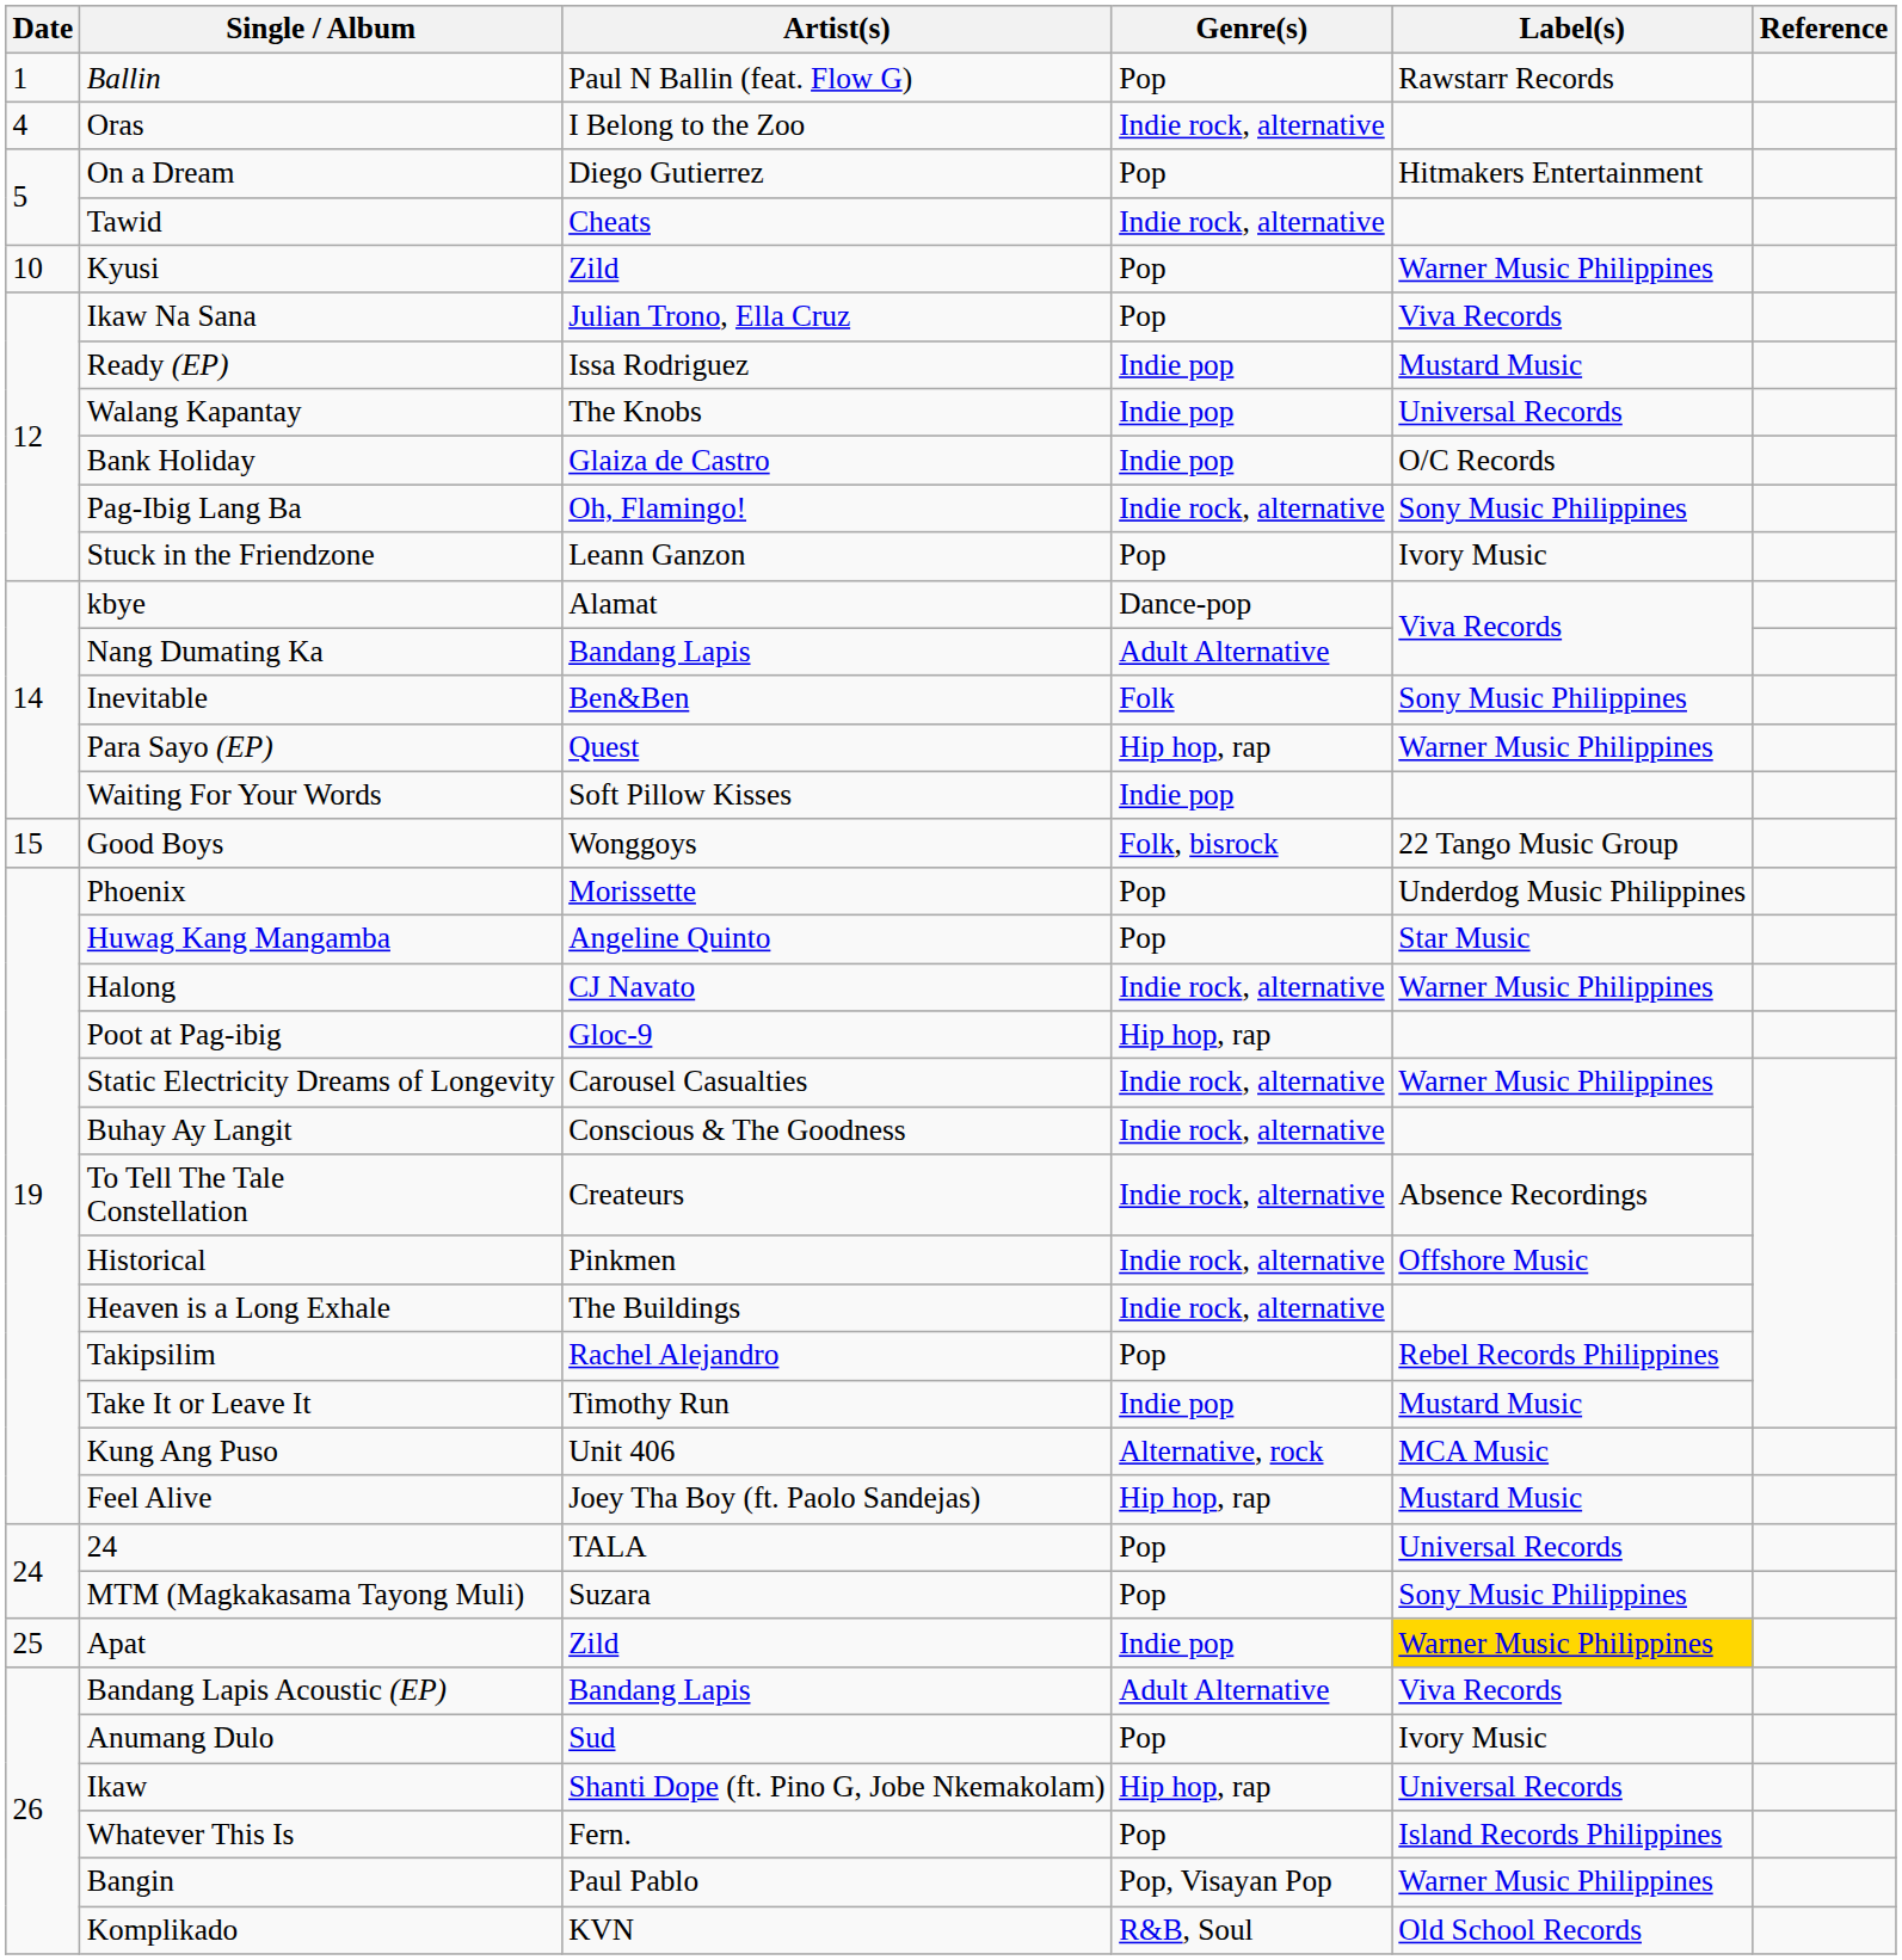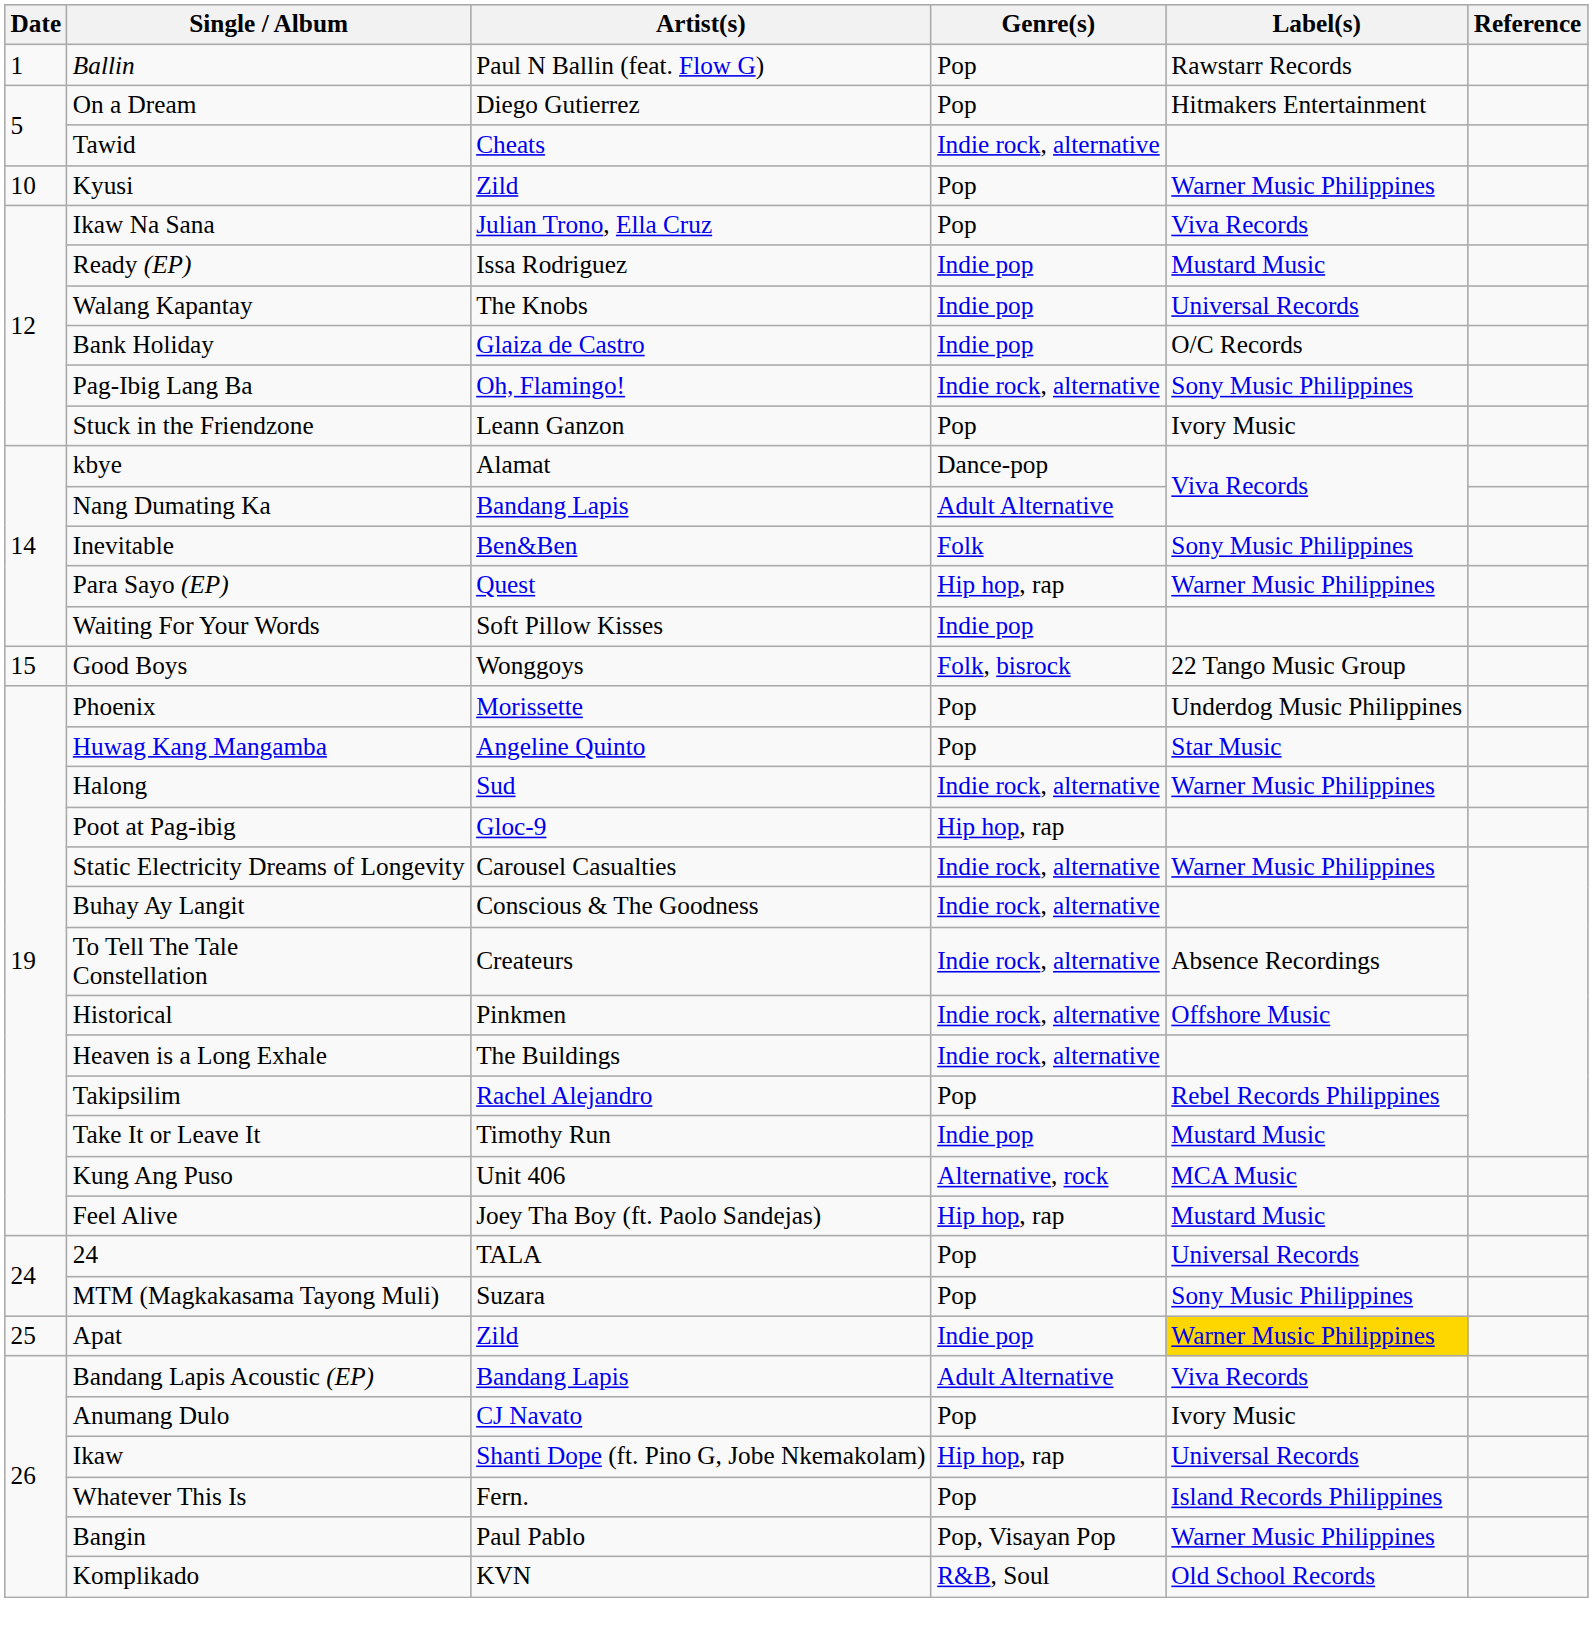 <table class="wikitable">
 <tr>
 <th>Date</th>
 <th>Single / Album</th>
 <th>Artist(s)</th>
 <th>Genre(s)</th>
 <th>Label(s)</th>
 <th>Reference</th>
 </tr>
 <tr>
 <td>1</td>
 <td><em>Ballin<strong></td>
 <td>Paul N Ballin (feat. <a href='#'>Flow G</a>)</td>
 <td>Pop</td>
 <td>Rawstarr Records</td>
-<td></td>
-</tr>
-<tr>
-<td>4</td>
-<td></em>Oras<em></td>
-<td>I Belong to the Zoo</td>
-<td><a href='#'>Indie rock</a>, <a href='#'>alternative</a></td>
-<td></td>
 <td></td>
 </tr>
 <tr>
 <td rowspan=2>5</td>
 <td></em>On a Dream<em></td>
 <td>Diego Gutierrez</td>
 <td>Pop</td>
 <td>Hitmakers Entertainment</td>
 <td></td>
 </tr>
 <tr>
 <td></em>Tawid<em></td>
 <td><a href='#'>Cheats</a></td>
 <td><a href='#'>Indie rock</a>, <a href='#'>alternative</a></td>
 <td></td>
 <td></td>
 </tr>
 <tr>
 <td>10</td>
 <td></em>Kyusi<em></td>
 <td><a href='#'>Zild</a></td>
 <td>Pop</td>
 <td><a href='#'>Warner Music Philippines</a></td>
 <td></td>
 </tr>
 <tr>
 <td rowspan="6">12</td>
 <td></em>Ikaw Na Sana<em></td>
 <td><a href='#'>Julian Trono</a>, <a href='#'>Ella Cruz</a></td>
 <td>Pop</td>
 <td><a href='#'>Viva Records</a></td>
 <td></td>
 </tr>
 <tr>
 <td></em>Ready<em> (EP)</td>
 <td>Issa Rodriguez</td>
 <td><a href='#'>Indie pop</a></td>
 <td><a href='#'>Mustard Music</a></td>
 <td></td>
 </tr>
 <tr>
 <td></em>Walang Kapantay<em></td>
 <td>The Knobs</td>
 <td><a href='#'>Indie pop</a></td>
 <td><a href='#'>Universal Records</a></td>
 <td></td>
 </tr>
 <tr>
 <td></em>Bank Holiday<em></td>
 <td><a href='#'>Glaiza de Castro</a></td>
 <td><a href='#'>Indie pop</a></td>
 <td>O/C Records</td>
 <td></td>
 </tr>
 <tr>
 <td></em>Pag-Ibig Lang Ba<em></td>
 <td><a href='#'>Oh, Flamingo!</a></td>
 <td><a href='#'>Indie rock</a>, <a href='#'>alternative</a></td>
 <td><a href='#'>Sony Music Philippines</a></td>
 <td></td>
 </tr>
 <tr>
 <td></em>Stuck in the Friendzone<em></td>
 <td>Leann Ganzon</td>
 <td>Pop</td>
 <td>Ivory Music</td>
 <td></td>
 </tr>
 <tr>
 <td rowspan="5">14</td>
 <td></em>kbye<em></td>
 <td>Alamat</td>
 <td>Dance-pop</td>
 <td rowspan="2"><a href='#'>Viva Records</a></td>
 <td></td>
 </tr>
 <tr>
 <td></em>Nang Dumating Ka<em></td>
 <td><a href='#'>Bandang Lapis</a></td>
 <td><a href='#'>Adult Alternative</a></td>
 <td></td>
 </tr>
 <tr>
 <td></em>Inevitable<em></td>
 <td><a href='#'>Ben&Ben</a></td>
 <td><a href='#'>Folk</a></td>
 <td><a href='#'>Sony Music Philippines</a></td>
 <td></td>
 </tr>
 <tr>
 <td></em>Para Sayo<em> (EP)</td>
 <td><a href='#'>Quest</a></td>
 <td><a href='#'>Hip hop</a>, rap</td>
 <td><a href='#'>Warner Music Philippines</a></td>
 <td></td>
 </tr>
 <tr>
 <td></em>Waiting For Your Words<em></td>
 <td>Soft Pillow Kisses</td>
 <td><a href='#'>Indie pop</a></td>
 <td></td>
 <td></td>
 </tr>
 <tr>
 <td>15</td>
 <td></em>Good Boys<em></td>
 <td>Wonggoys</td>
 <td><a href='#'>Folk</a>, <a href='#'>bisrock</a></td>
 <td>22 Tango Music Group</td>
 <td></td>
 </tr>
 <tr>
 <td rowspan="13">19</td>
 <td></em>Phoenix<em></td>
 <td><a href='#'>Morissette</a></td>
 <td>Pop</td>
 <td>Underdog Music Philippines</td>
 <td></td>
 </tr>
 <tr>
 <td></em><a href='#'>Huwag Kang Mangamba</a><em></td>
 <td><a href='#'>Angeline Quinto</a></td>
 <td>Pop</td>
 <td><a href='#'>Star Music</a></td>
 <td></td>
 </tr>
 <tr>
 <td></em>Halong<em></td>
-<td><a href='#'>CJ Navato</a></td>
+<td><a href='#'>Sud</a></td>
 <td><a href='#'>Indie rock</a>, <a href='#'>alternative</a></td>
 <td><a href='#'>Warner Music Philippines</a></td>
 <td></td>
 </tr>
 <tr>
 <td></em>Poot at Pag-ibig<em></td>
 <td><a href='#'>Gloc-9</a></td>
 <td><a href='#'>Hip hop</a>, rap</td>
 <td></td>
 <td></td>
 </tr>
 <tr>
 <td></em>Static Electricity Dreams of Longevity<em></td>
 <td>Carousel Casualties</td>
 <td><a href='#'>Indie rock</a>, <a href='#'>alternative</a></td>
 <td><a href='#'>Warner Music Philippines</a></td>
 <td rowspan="7"></td>
 </tr>
 <tr>
 <td></em>Buhay Ay Langit<em></td>
 <td>Conscious & The Goodness</td>
 <td><a href='#'>Indie rock</a>, <a href='#'>alternative</a></td>
 <td></td>
 </tr>
 <tr>
 <td></em>To Tell The Tale<em><br></em>Constellation<em></td>
 <td>Createurs</td>
 <td><a href='#'>Indie rock</a>, <a href='#'>alternative</a></td>
 <td>Absence Recordings</td>
 </tr>
 <tr>
 <td></em>Historical<em></td>
 <td>Pinkmen</td>
 <td><a href='#'>Indie rock</a>, <a href='#'>alternative</a></td>
 <td><a href='#'>Offshore Music</a></td>
 </tr>
 <tr>
 <td></em>Heaven is a Long Exhale<em></td>
 <td>The Buildings</td>
 <td><a href='#'>Indie rock</a>, <a href='#'>alternative</a></td>
 <td></td>
 </tr>
 <tr>
 <td></em>Takipsilim<em></td>
 <td><a href='#'>Rachel Alejandro</a></td>
 <td>Pop</td>
 <td><a href='#'>Rebel Records Philippines</a></td>
 </tr>
 <tr>
 <td></em>Take It or Leave It<em></td>
 <td>Timothy Run</td>
 <td><a href='#'>Indie pop</a></td>
 <td><a href='#'>Mustard Music</a></td>
 </tr>
 <tr>
 <td></em>Kung Ang Puso<em></td>
 <td>Unit 406</td>
 <td><a href='#'>Alternative</a>, <a href='#'>rock</a></td>
 <td><a href='#'>MCA Music</a></td>
 <td></td>
 </tr>
 <tr>
 <td></em>Feel Alive<em></td>
 <td>Joey Tha Boy (ft. Paolo Sandejas)</td>
 <td><a href='#'>Hip hop</a>, rap</td>
 <td><a href='#'>Mustard Music</a></td>
 <td></td>
 </tr>
 <tr>
 <td rowspan="2">24</td>
 <td></em>24<em></td>
 <td>TALA</td>
 <td>Pop</td>
 <td><a href='#'>Universal Records</a></td>
 <td></td>
 </tr>
 <tr>
 <td></em>MTM (Magkakasama Tayong Muli)<em></td>
 <td>Suzara</td>
 <td>Pop</td>
 <td><a href='#'>Sony Music Philippines</a></td>
 <td></td>
 </tr>
 <tr>
 <td>25</td>
 <td></em>Apat<em></td>
 <td><a href='#'>Zild</a></td>
 <td><a href='#'>Indie pop</a></td>
 <td style="background: gold;"><a href='#'>Warner Music Philippines</a></td>
 <td></td>
 </tr>
 <tr>
 <td rowspan="6">26</td>
 <td></em>Bandang Lapis Acoustic<em> (EP)</td>
 <td><a href='#'>Bandang Lapis</a></td>
 <td><a href='#'>Adult Alternative</a></td>
 <td><a href='#'>Viva Records</a></td>
 <td></td>
 </tr>
 <tr>
 <td></em>Anumang Dulo<em></td>
-<td><a href='#'>Sud</a></td>
+<td><a href='#'>CJ Navato</a></td>
 <td>Pop</td>
 <td>Ivory Music</td>
 <td></td>
 </tr>
 <tr>
 <td></em>Ikaw<em></td>
 <td><a href='#'>Shanti Dope</a> (ft. Pino G, Jobe Nkemakolam)</td>
 <td><a href='#'>Hip hop</a>, rap</td>
 <td><a href='#'>Universal Records</a></td>
 <td></td>
 </tr>
 <tr>
 <td></em>Whatever This Is<em></td>
 <td>Fern.</td>
 <td>Pop</td>
 <td><a href='#'>Island Records Philippines</a></td>
 <td></td>
 </tr>
 <tr>
 <td></em>Bangin<em></td>
 <td>Paul Pablo</td>
 <td>Pop, Visayan Pop</td>
 <td><a href='#'>Warner Music Philippines</a></td>
 <td></td>
 </tr>
 <tr>
 <td></em>Komplikado<em></td>
 <td>KVN</td>
 <td><a href='#'>R&B</a>, Soul</td>
 <td><a href='#'>Old School Records</a></td>
 <td></td>
 </tr>
 </table>
